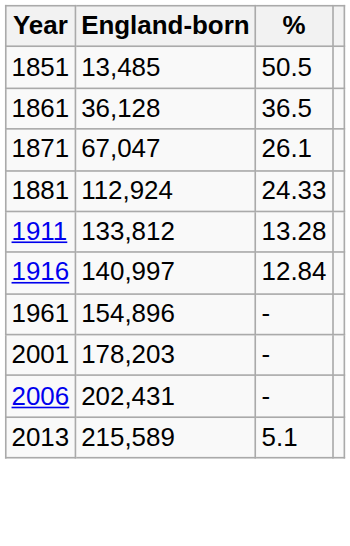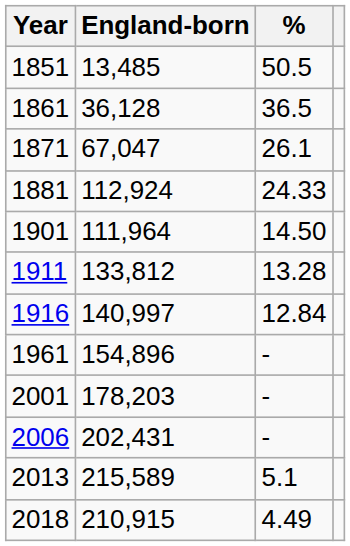 <table class="sort wikitable" font-size:90%;" style="float:right">
 <tr>
 <th>Year</th>
 <th>England-born</th>
 <th>%</th>
 <th></th>
 </tr>
 <tr>
 <td>1851</td>
 <td>13,485</td>
 <td>50.5</td>
 <td></td>
 </tr>
 <tr>
 <td>1861</td>
 <td>36,128</td>
 <td>36.5</td>
 <td></td>
 </tr>
 <tr>
 <td>1871</td>
 <td>67,047</td>
 <td>26.1</td>
 <td></td>
 </tr>
 <tr>
 <td>1881</td>
 <td>112,924</td>
 <td>24.33</td>
+<td></td>
+</tr>
+<tr>
+<td>1901</td>
+<td>111,964</td>
+<td>14.50</td>
 <td></td>
 </tr>
 <tr>
 <td><a href='#'>1911</a></td>
 <td>133,812</td>
 <td>13.28</td>
 <td></td>
 </tr>
 <tr>
 <td><a href='#'>1916</a></td>
 <td>140,997</td>
 <td>12.84</td>
 <td></td>
 </tr>
 <tr>
 <td>1961</td>
 <td>154,896</td>
 <td>-</td>
 <td></td>
 </tr>
 <tr>
 <td>2001</td>
 <td>178,203</td>
 <td>-</td>
 <td></td>
 </tr>
 <tr>
 <td><a href='#'>2006</a></td>
 <td>202,431</td>
 <td>-</td>
 <td></td>
 </tr>
 <tr>
 <td>2013</td>
 <td>215,589</td>
 <td>5.1</td>
 <td></td>
 </tr>
+<tr>
+<td>2018</td>
+<td>210,915</td>
+<td>4.49</td>
+<td></td>
+</tr>
 </table>
